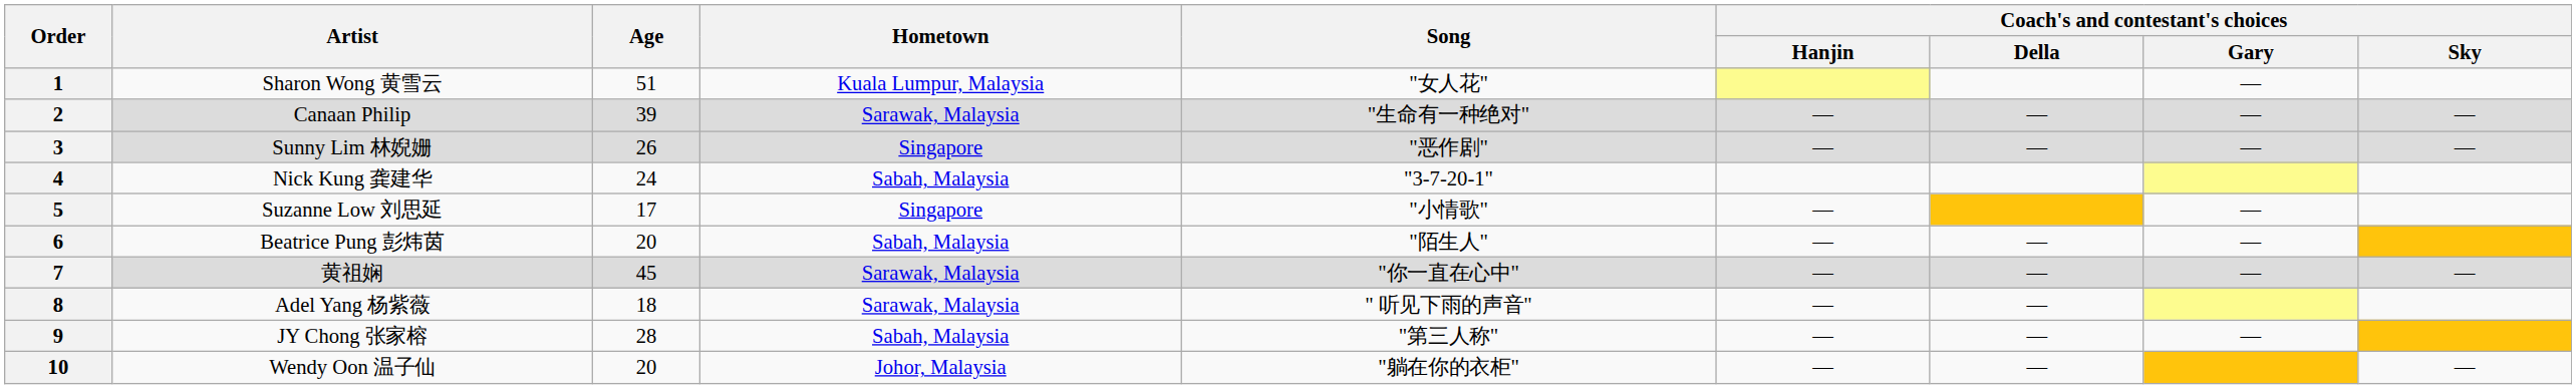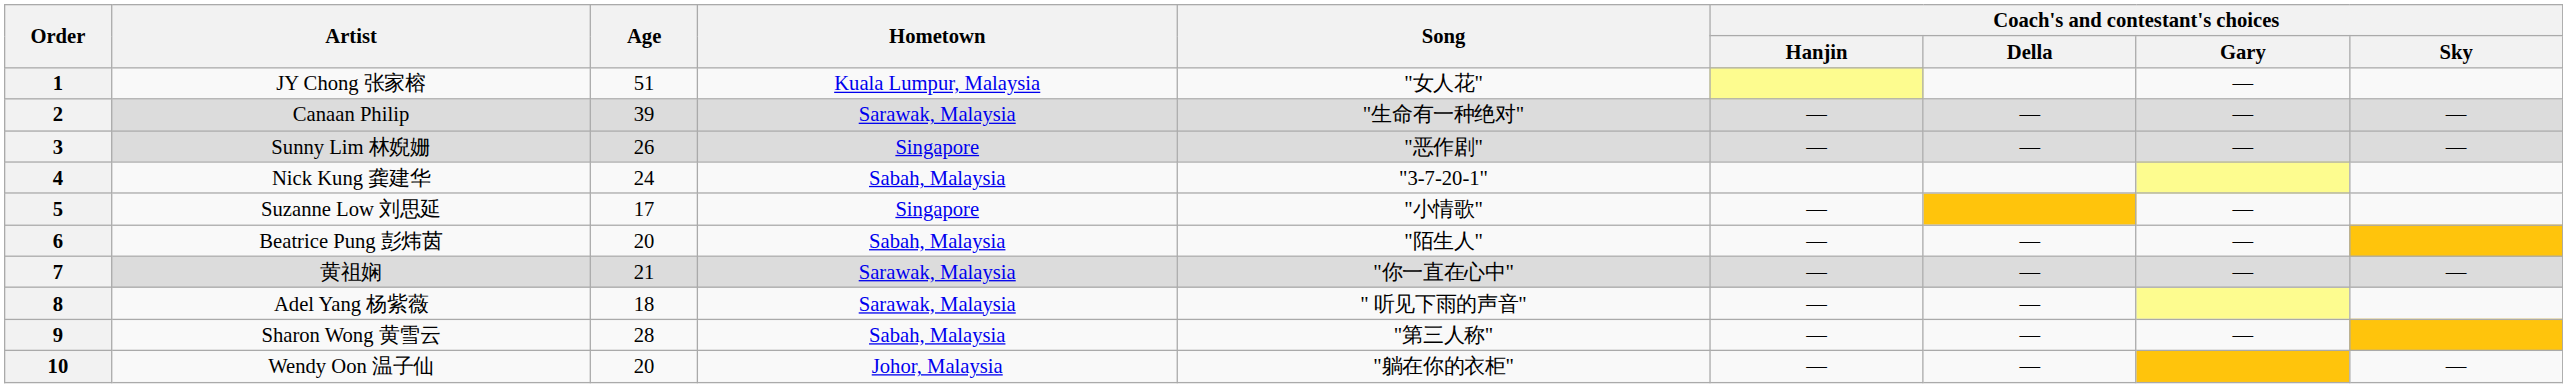 <table class="wikitable" style="text-align:center; line-height:17px; width:100%;">
 <tr>
 <th rowspan="2" scope="col" style="width:04%;">Order</th>
 <th rowspan="2" scope="col" style="width:18%;">Artist</th>
 <th rowspan="2" scope="col" style="width:04%;">Age</th>
 <th rowspan="2" scope="col" style="width:18%;">Hometown</th>
 <th rowspan="2" scope="col" style="width:20%;">Song</th>
 <th colspan="4" scope="col" style="width:24%;">Coach's and contestant's choices</th>
 </tr>
 <tr>
 <th style="width:08%;">Hanjin</th>
 <th style="width:08%;">Della</th>
 <th style="width:08%;">Gary</th>
 <th style="width:08%;">Sky</th>
 </tr>
 <tr>
 <th>1</th>
-<td>Sharon Wong 黄雪云</td>
+<td>JY Chong 张家榕</td>
 <td>51</td>
 <td><a href='#'>Kuala Lumpur, Malaysia</a></td>
 <td>"女人花"</td>
 <td style="background:#fdfc8f;"></td>
 <td></td>
 <td>—</td>
 <td></td>
 </tr>
 <tr bgcolor="#DCDCDC">
 <th>2</th>
 <td>Canaan Philip</td>
 <td>39</td>
 <td><a href='#'>Sarawak, Malaysia</a></td>
 <td>"生命有一种绝对"</td>
 <td>—</td>
 <td>—</td>
 <td>—</td>
 <td>—</td>
 </tr>
 <tr bgcolor="#DCDCDC">
 <th>3</th>
 <td>Sunny Lim 林婗姗</td>
 <td>26</td>
 <td><a href='#'>Singapore</a></td>
 <td>"恶作剧"</td>
 <td>—</td>
 <td>—</td>
 <td>—</td>
 <td>—</td>
 </tr>
 <tr>
 <th>4</th>
 <td>Nick Kung 龚建华</td>
 <td>24</td>
 <td><a href='#'>Sabah, Malaysia</a></td>
 <td>"3-7-20-1"</td>
 <td></td>
 <td></td>
 <td style="background:#fdfc8f;"></td>
 <td></td>
 </tr>
 <tr>
 <th>5</th>
 <td>Suzanne Low 刘思延</td>
 <td>17</td>
 <td><a href='#'>Singapore</a></td>
 <td>"小情歌"</td>
 <td>—</td>
 <td style="background:#FFC40C;"></td>
 <td>—</td>
 <td></td>
 </tr>
 <tr>
 <th>6</th>
 <td>Beatrice Pung 彭炜茵</td>
 <td>20</td>
 <td><a href='#'>Sabah, Malaysia</a></td>
 <td>"陌生人"</td>
 <td>—</td>
 <td>—</td>
 <td>—</td>
 <td style="background:#FFC40C;"></td>
 </tr>
 <tr bgcolor="#DCDCDC">
 <th>7</th>
 <td>黄祖娴</td>
-<td>45</td>
+<td>21</td>
 <td><a href='#'>Sarawak, Malaysia</a></td>
 <td>"你一直在心中"</td>
 <td>—</td>
 <td>—</td>
 <td>—</td>
 <td>—</td>
 </tr>
 <tr>
 <th>8</th>
 <td>Adel Yang 杨紫薇</td>
 <td>18</td>
 <td><a href='#'>Sarawak, Malaysia</a></td>
 <td>" 听见下雨的声音"</td>
 <td>—</td>
 <td>—</td>
 <td style="background:#fdfc8f;"></td>
 <td></td>
 </tr>
 <tr>
 <th>9</th>
-<td>JY Chong 张家榕</td>
+<td>Sharon Wong 黄雪云</td>
 <td>28</td>
 <td><a href='#'>Sabah, Malaysia</a></td>
 <td>"第三人称"</td>
 <td>—</td>
 <td>—</td>
 <td>—</td>
 <td style="background:#FFC40C;"></td>
 </tr>
 <tr>
 <th>10</th>
 <td>Wendy Oon 温子仙</td>
 <td>20</td>
 <td><a href='#'>Johor, Malaysia</a></td>
 <td>"躺在你的衣柜"</td>
 <td>—</td>
 <td>—</td>
 <td style="background:#FFC40C;"></td>
 <td>—</td>
 </tr>
 </table>
